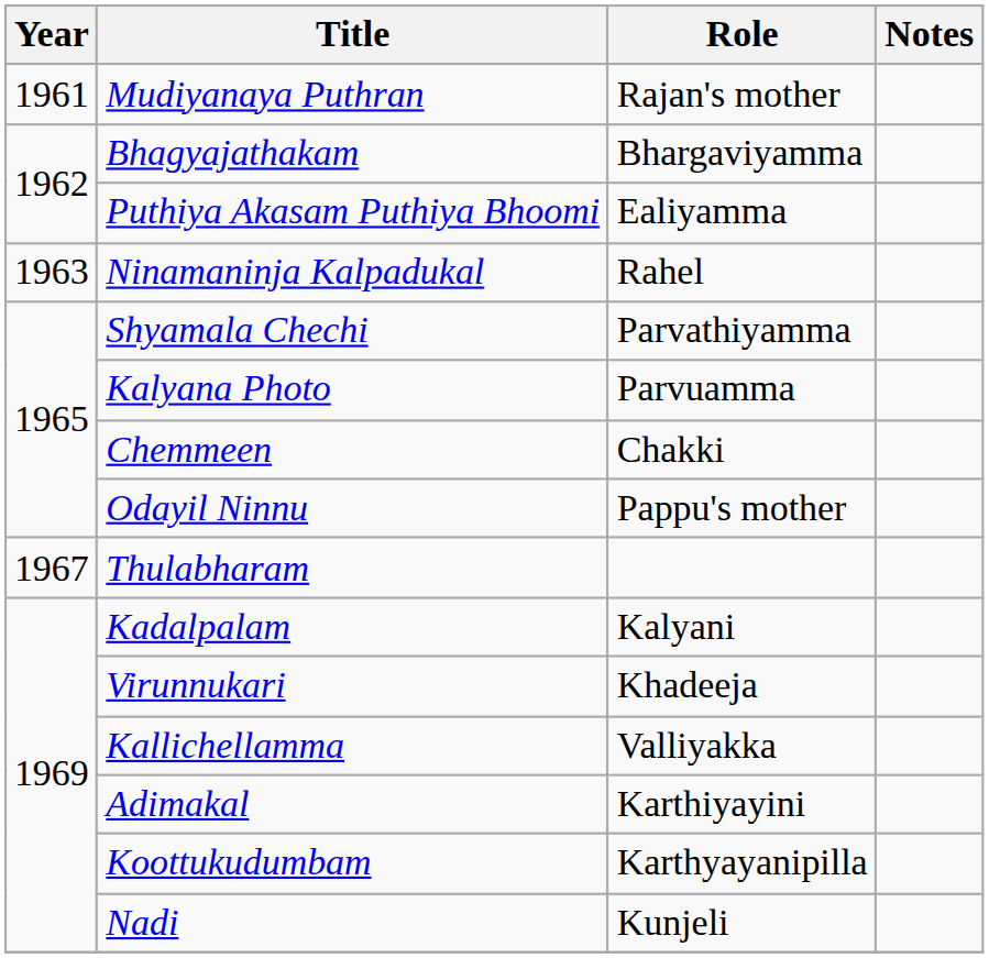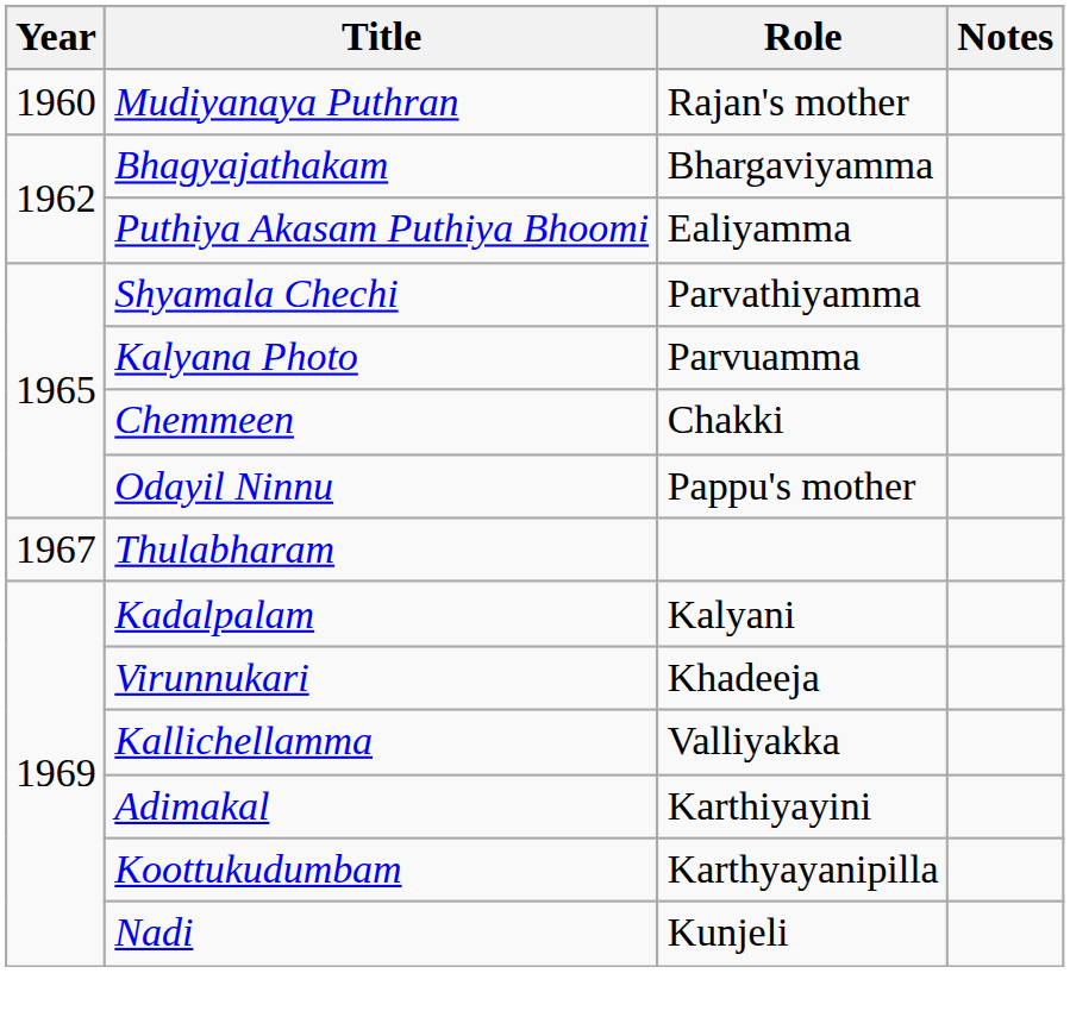 <table class="wikitable sortable">
 <tr>
 <th>Year</th>
 <th>Title</th>
 <th>Role</th>
 <th class="unsortable">Notes</th>
 </tr>
 <tr>
-<td>1961</td>
+<td>1960</td>
 <td><em><a href='#'>Mudiyanaya Puthran</a></em></td>
 <td>Rajan's mother</td>
 <td></td>
 </tr>
 <tr>
 <td rowspan=2>1962</td>
 <td><em><a href='#'>Bhagyajathakam</a></em></td>
 <td>Bhargaviyamma</td>
 <td></td>
 </tr>
 <tr>
 <td><em><a href='#'>Puthiya Akasam Puthiya Bhoomi</a></em></td>
 <td>Ealiyamma</td>
-<td></td>
-</tr>
-<tr>
-<td>1963</td>
-<td><em><a href='#'>Ninamaninja Kalpadukal</a></em></td>
-<td>Rahel</td>
 <td></td>
 </tr>
 <tr>
 <td rowspan=4>1965</td>
 <td><em><a href='#'>Shyamala Chechi</a></em></td>
 <td>Parvathiyamma</td>
 <td></td>
 </tr>
 <tr>
 <td><em><a href='#'>Kalyana Photo</a></em></td>
 <td>Parvuamma</td>
 <td></td>
 </tr>
 <tr>
 <td><em><a href='#'>Chemmeen</a></em></td>
 <td>Chakki</td>
 <td></td>
 </tr>
 <tr>
 <td><em><a href='#'>Odayil Ninnu</a></em></td>
 <td>Pappu's mother</td>
 <td></td>
 </tr>
 <tr>
 <td>1967</td>
 <td><em><a href='#'>Thulabharam</a></em></td>
 <td></td>
 <td></td>
 </tr>
 <tr>
 <td rowspan=6>1969</td>
 <td><em><a href='#'>Kadalpalam</a></em></td>
 <td>Kalyani</td>
 <td></td>
 </tr>
 <tr>
 <td><em><a href='#'>Virunnukari</a></em></td>
 <td>Khadeeja</td>
 <td></td>
 </tr>
 <tr>
 <td><em><a href='#'>Kallichellamma</a></em></td>
 <td>Valliyakka</td>
 <td></td>
 </tr>
 <tr>
 <td><em><a href='#'>Adimakal</a></em></td>
 <td>Karthiyayini</td>
 <td></td>
 </tr>
 <tr>
 <td><em><a href='#'>Koottukudumbam</a></em></td>
 <td>Karthyayanipilla</td>
 <td></td>
 </tr>
 <tr>
 <td><em><a href='#'>Nadi</a></em></td>
 <td>Kunjeli</td>
 <td></td>
 </tr>
 <tr>
 </tr>
 </table>
